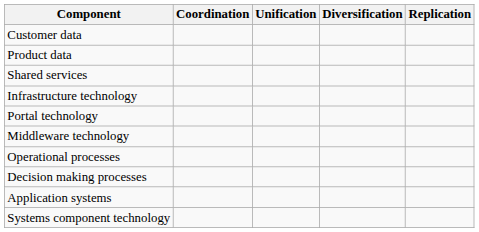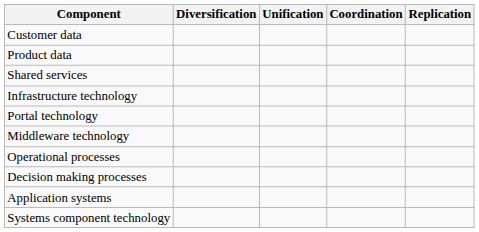 <table class="wikitable" border="1">
 <tr>
 <th>Component</th>
+<th>Diversification</th>
+<th>Unification</th>
 <th>Coordination</th>
-<th>Unification</th>
-<th>Diversification</th>
 <th>Replication</th>
 </tr>
 <tr>
 <td>Customer data</td>
 <td></td>
 <td></td>
 <td></td>
 <td></td>
 </tr>
 <tr>
 <td>Product data</td>
 <td></td>
 <td></td>
 <td></td>
 <td></td>
 </tr>
 <tr>
 <td>Shared services</td>
 <td></td>
 <td></td>
 <td></td>
 <td></td>
 </tr>
 <tr>
 <td>Infrastructure technology</td>
 <td></td>
 <td></td>
 <td></td>
 <td></td>
 </tr>
 <tr>
 <td>Portal technology</td>
 <td></td>
 <td></td>
 <td></td>
 <td></td>
 </tr>
 <tr>
 <td>Middleware technology</td>
 <td></td>
 <td></td>
 <td></td>
 <td></td>
 </tr>
 <tr>
 <td>Operational processes</td>
 <td></td>
 <td></td>
 <td></td>
 <td></td>
 </tr>
 <tr>
 <td>Decision making processes</td>
 <td></td>
 <td></td>
 <td></td>
 <td></td>
 </tr>
 <tr>
 <td>Application systems</td>
 <td></td>
 <td></td>
 <td></td>
 <td></td>
 </tr>
 <tr>
 <td>Systems component technology</td>
 <td></td>
 <td></td>
 <td></td>
 <td></td>
 </tr>
 </table>
